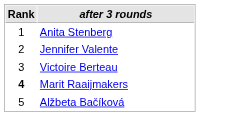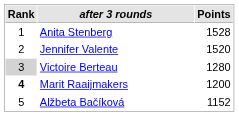 <table cellspacing="1" cellpadding="3" style="border:1px solid #aaa; font-size:90%;">
 <tr style="background:#e4e4e4;">
 <th style="border-bottom:1px solid #aaa; width:10px;">Rank</th>
 <th style="border-bottom:1px solid #aaa; width:200px; white-space:nowrap;"><em>after 3 rounds</em></th>
+<th style="border-bottom:1px solid #aaa; width:20px;">Points</th>
 </tr>
 <tr>
 <td align=center>1</td>
 <td> <a href='#'>Anita Stenberg</a></td>
+<td align=right>1528</td>
 </tr>
 <tr>
 <td align=center>2</td>
 <td> <a href='#'>Jennifer Valente</a></td>
+<td align=right>1520</td>
 </tr>
 <tr>
-<td align=center>3</td>
+<td align=center style="background: lightgrey;">3</td>
 <td> <a href='#'>Victoire Berteau</a></td>
+<td align=right>1280</td>
 </tr>
 <tr>
 <td align=center><strong>4</strong></td>
 <td> <a href='#'>Marit Raaijmakers</a></td>
+<td align=right>1200</td>
 </tr>
 <tr>
 <td align=center>5</td>
 <td> <a href='#'>Alžbeta Bačíková</a></td>
+<td align=right>1152</td>
 </tr>
 </table>
